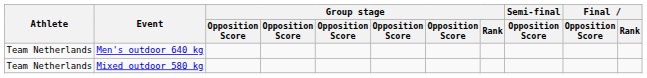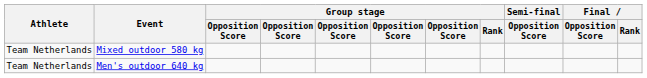 <table class="wikitable" style="font-size:90%">
 <tr>
 <th rowspan=2>Athlete</th>
 <th rowspan=2>Event</th>
 <th colspan=6>Group stage</th>
 <th>Semi-final</th>
 <th colspan=2>Final / </th>
 </tr>
 <tr style="font-size:95%">
 <th>Opposition<br>Score</th>
 <th>Opposition<br>Score</th>
 <th>Opposition<br>Score</th>
 <th>Opposition<br>Score</th>
 <th>Opposition<br>Score</th>
 <th>Rank</th>
 <th>Opposition<br>Score</th>
 <th>Opposition<br>Score</th>
 <th>Rank</th>
 </tr>
 <tr align=center>
 <td align=left>Team Netherlands</td>
-<td align=left><a href='#'>Men's outdoor 640 kg</a></td>
+<td align=left><a href='#'>Mixed outdoor 580 kg</a></td>
 <td></td>
 <td></td>
 <td></td>
 <td></td>
 <td></td>
 <td></td>
 <td></td>
 <td></td>
 <td></td>
 </tr>
 <tr align=center>
 <td align=left>Team Netherlands</td>
-<td align=left><a href='#'>Mixed outdoor 580 kg</a></td>
+<td align=left><a href='#'>Men's outdoor 640 kg</a></td>
 <td></td>
 <td></td>
 <td></td>
 <td></td>
 <td></td>
 <td></td>
 <td></td>
 <td></td>
 <td></td>
 </tr>
 </table>
